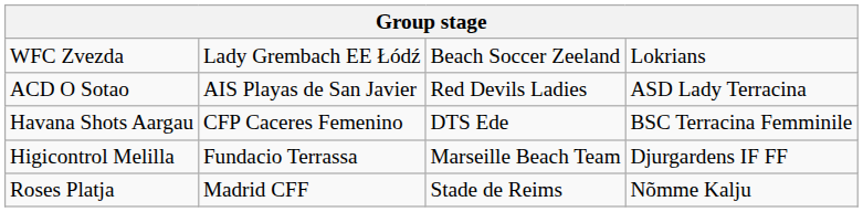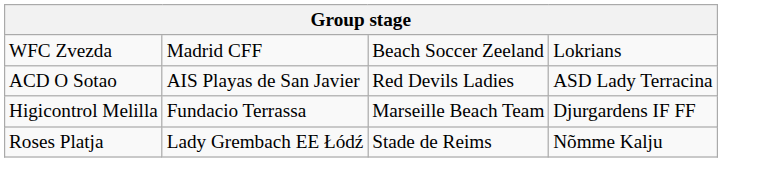 <table class="wikitable">
 <tr>
 <th colspan=4>Group stage</th>
 </tr>
 <tr>
 <td> WFC Zvezda </td>
-<td> Lady Grembach EE Łódź</td>
+<td> Madrid CFF</td>
 <td> Beach Soccer Zeeland</td>
 <td> Lokrians</td>
 </tr>
 <tr>
 <td> ACD O Sotao </td>
 <td> AIS Playas de San Javier</td>
 <td> Red Devils Ladies</td>
 <td> ASD Lady Terracina</td>
 </tr>
 <tr>
-<td> Havana Shots Aargau</td>
-<td> CFP Caceres Femenino</td>
-<td> DTS Ede</td>
-<td> BSC Terracina Femminile</td>
-</tr>
-<tr>
 <td> Higicontrol Melilla</td>
 <td> Fundacio Terrassa</td>
 <td> Marseille Beach Team</td>
 <td> Djurgardens IF FF</td>
 </tr>
 <tr>
 <td> Roses Platja</td>
-<td> Madrid CFF</td>
+<td> Lady Grembach EE Łódź</td>
 <td> Stade de Reims</td>
 <td> Nõmme Kalju</td>
 </tr>
 </table>
